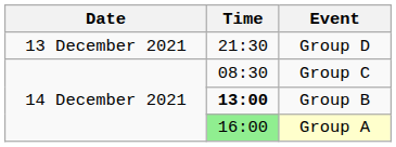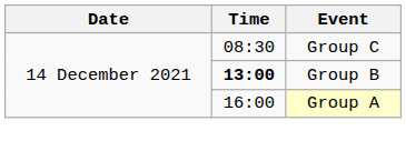 <table class = "wikitable" style="text-align:center;">
 <tr>
 <th width=150>Date</th>
 <th width=50>Time</th>
 <th width=80>Event</th>
-</tr>
-<tr>
-<td>13 December 2021</td>
-<td>21:30</td>
-<td>Group D</td>
 </tr>
 <tr>
 <td rowspan=3>14 December 2021</td>
 <td>08:30</td>
 <td>Group C</td>
 </tr>
 <tr>
 <td><strong>13:00</strong></td>
 <td>Group B</td>
 </tr>
 <tr>
-<td style="background: lightgreen;">16:00</td>
+<td>16:00</td>
 <td bgcolor=ffffcc>Group A</td>
 </tr>
 </table>
